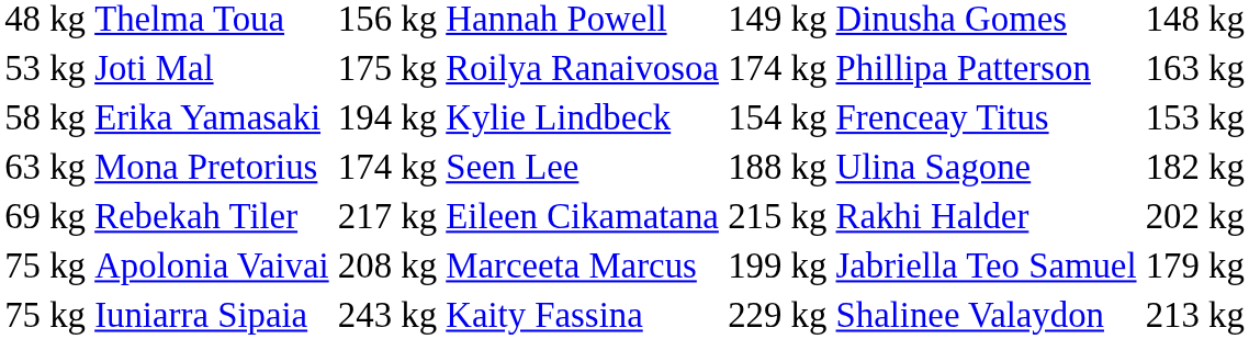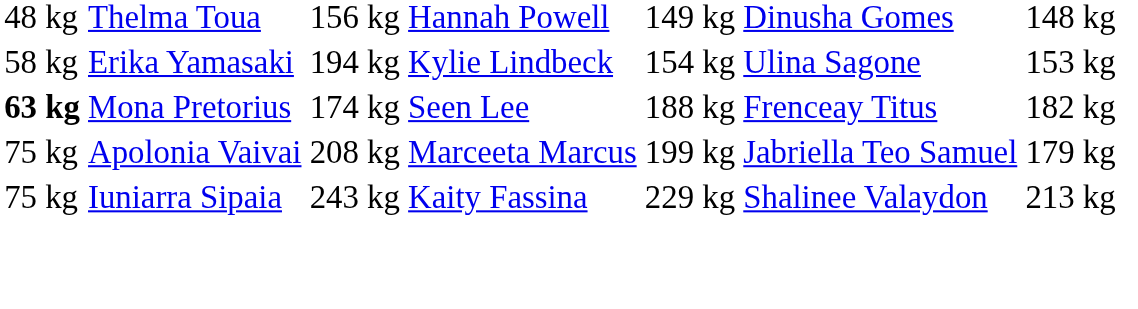 <table>
 <tr>
 <td>48 kg</td>
 <td><a href='#'>Thelma Toua</a><br></td>
 <td>156 kg</td>
 <td><a href='#'>Hannah Powell</a><br></td>
 <td>149 kg</td>
 <td><a href='#'>Dinusha Gomes</a><br></td>
 <td>148 kg</td>
 </tr>
 <tr>
-<td>53 kg</td>
-<td><a href='#'>Joti Mal</a><br></td>
-<td>175 kg</td>
-<td><a href='#'>Roilya Ranaivosoa</a><br></td>
-<td>174 kg</td>
-<td><a href='#'>Phillipa Patterson</a><br></td>
-<td>163 kg</td>
-</tr>
-<tr>
 <td>58 kg</td>
 <td><a href='#'>Erika Yamasaki</a><br></td>
 <td>194 kg</td>
 <td><a href='#'>Kylie Lindbeck</a><br></td>
 <td>154 kg</td>
-<td><a href='#'>Frenceay Titus</a><br></td>
+<td><a href='#'>Ulina Sagone</a><br></td>
 <td>153 kg</td>
 </tr>
 <tr>
-<td>63 kg</td>
+<td><strong>63 kg</strong></td>
 <td><a href='#'>Mona Pretorius</a><br></td>
 <td>174 kg</td>
 <td><a href='#'>Seen Lee</a><br></td>
 <td>188 kg</td>
-<td><a href='#'>Ulina Sagone</a><br></td>
+<td><a href='#'>Frenceay Titus</a><br></td>
 <td>182 kg</td>
-</tr>
-<tr>
-<td>69 kg</td>
-<td><a href='#'>Rebekah Tiler</a><br></td>
-<td>217 kg</td>
-<td><a href='#'>Eileen Cikamatana</a><br></td>
-<td>215 kg</td>
-<td><a href='#'>Rakhi Halder</a><br></td>
-<td>202 kg</td>
 </tr>
 <tr>
 <td>75 kg</td>
 <td><a href='#'>Apolonia Vaivai</a><br></td>
 <td>208 kg</td>
 <td><a href='#'>Marceeta Marcus</a><br></td>
 <td>199 kg</td>
 <td><a href='#'>Jabriella Teo Samuel</a><br></td>
 <td>179 kg</td>
 </tr>
 <tr>
 <td>75 kg</td>
 <td><a href='#'>Iuniarra Sipaia</a><br></td>
 <td>243 kg</td>
 <td><a href='#'>Kaity Fassina</a><br></td>
 <td>229 kg</td>
 <td><a href='#'>Shalinee Valaydon</a><br></td>
 <td>213 kg</td>
 </tr>
 </table>
